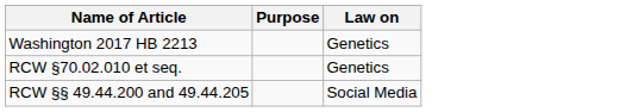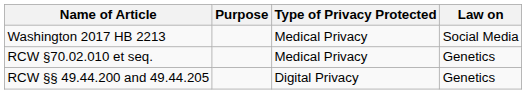 <table class="wikitable">
 <tr>
 <th>Name of Article</th>
 <th>Purpose</th>
+<th>Type of Privacy Protected</th>
 <th>Law on</th>
 </tr>
 <tr>
 <td>Washington 2017 HB 2213</td>
 <td></td>
-<td>Genetics</td>
+<td>Medical Privacy</td>
+<td>Social Media</td>
 </tr>
 <tr>
 <td>RCW §70.02.010 et seq.</td>
 <td></td>
+<td>Medical Privacy</td>
 <td>Genetics</td>
 </tr>
 <tr>
 <td>RCW §§ 49.44.200 and 49.44.205</td>
 <td></td>
-<td>Social Media</td>
+<td>Digital Privacy</td>
+<td>Genetics</td>
 </tr>
 </table>
